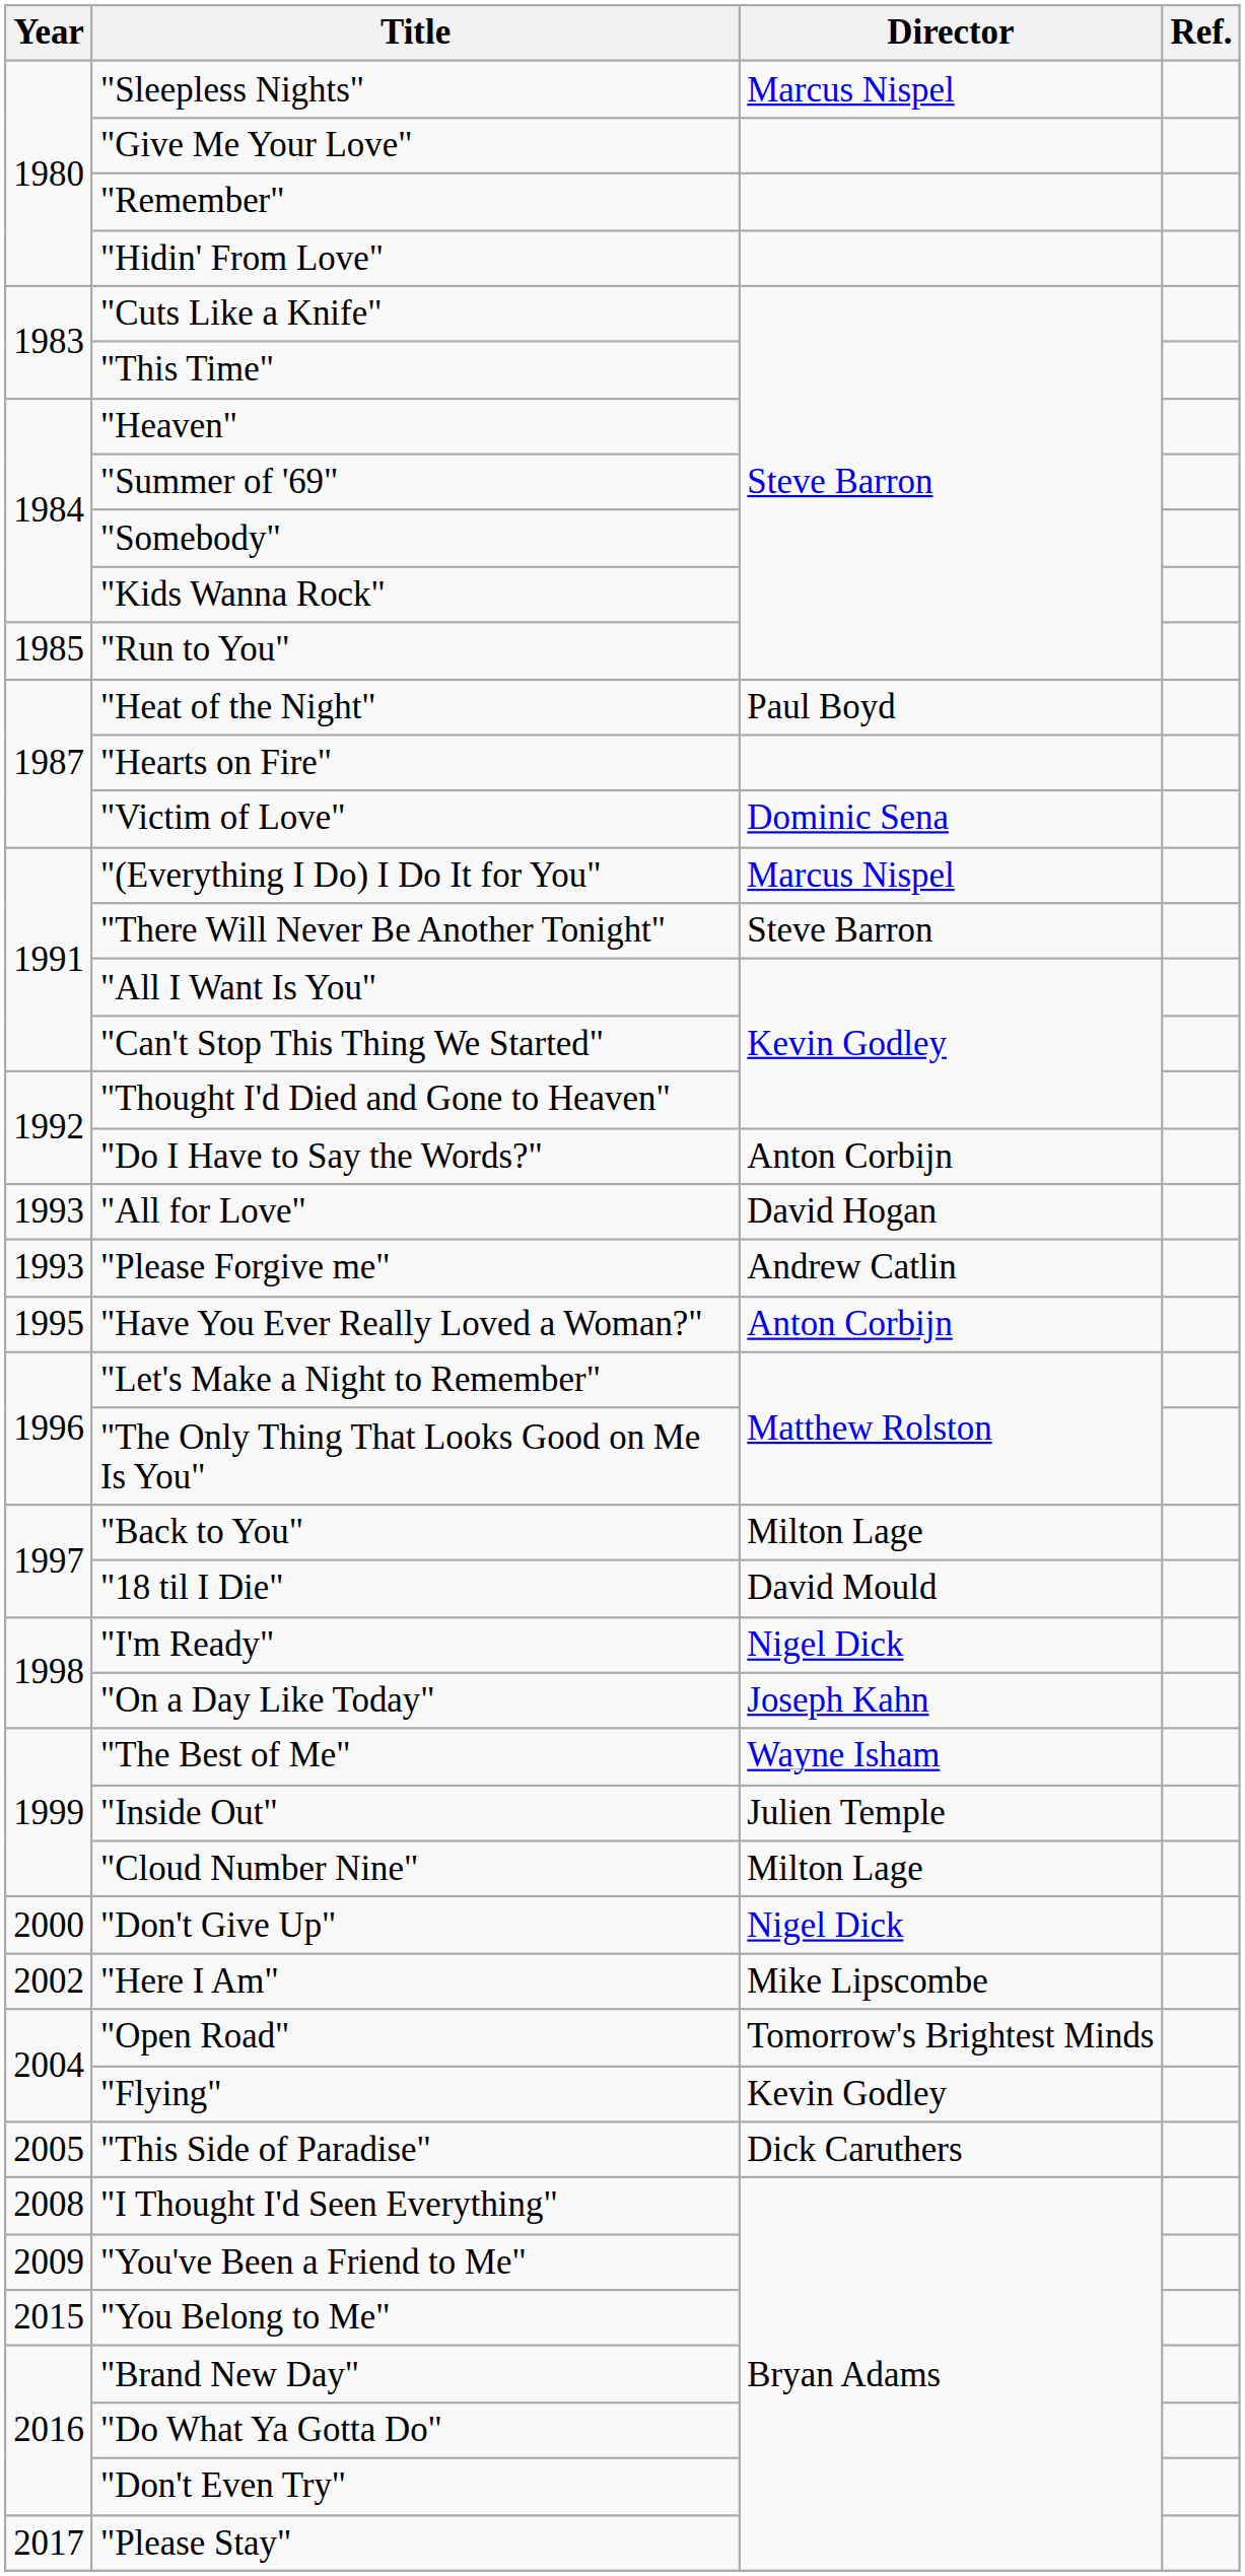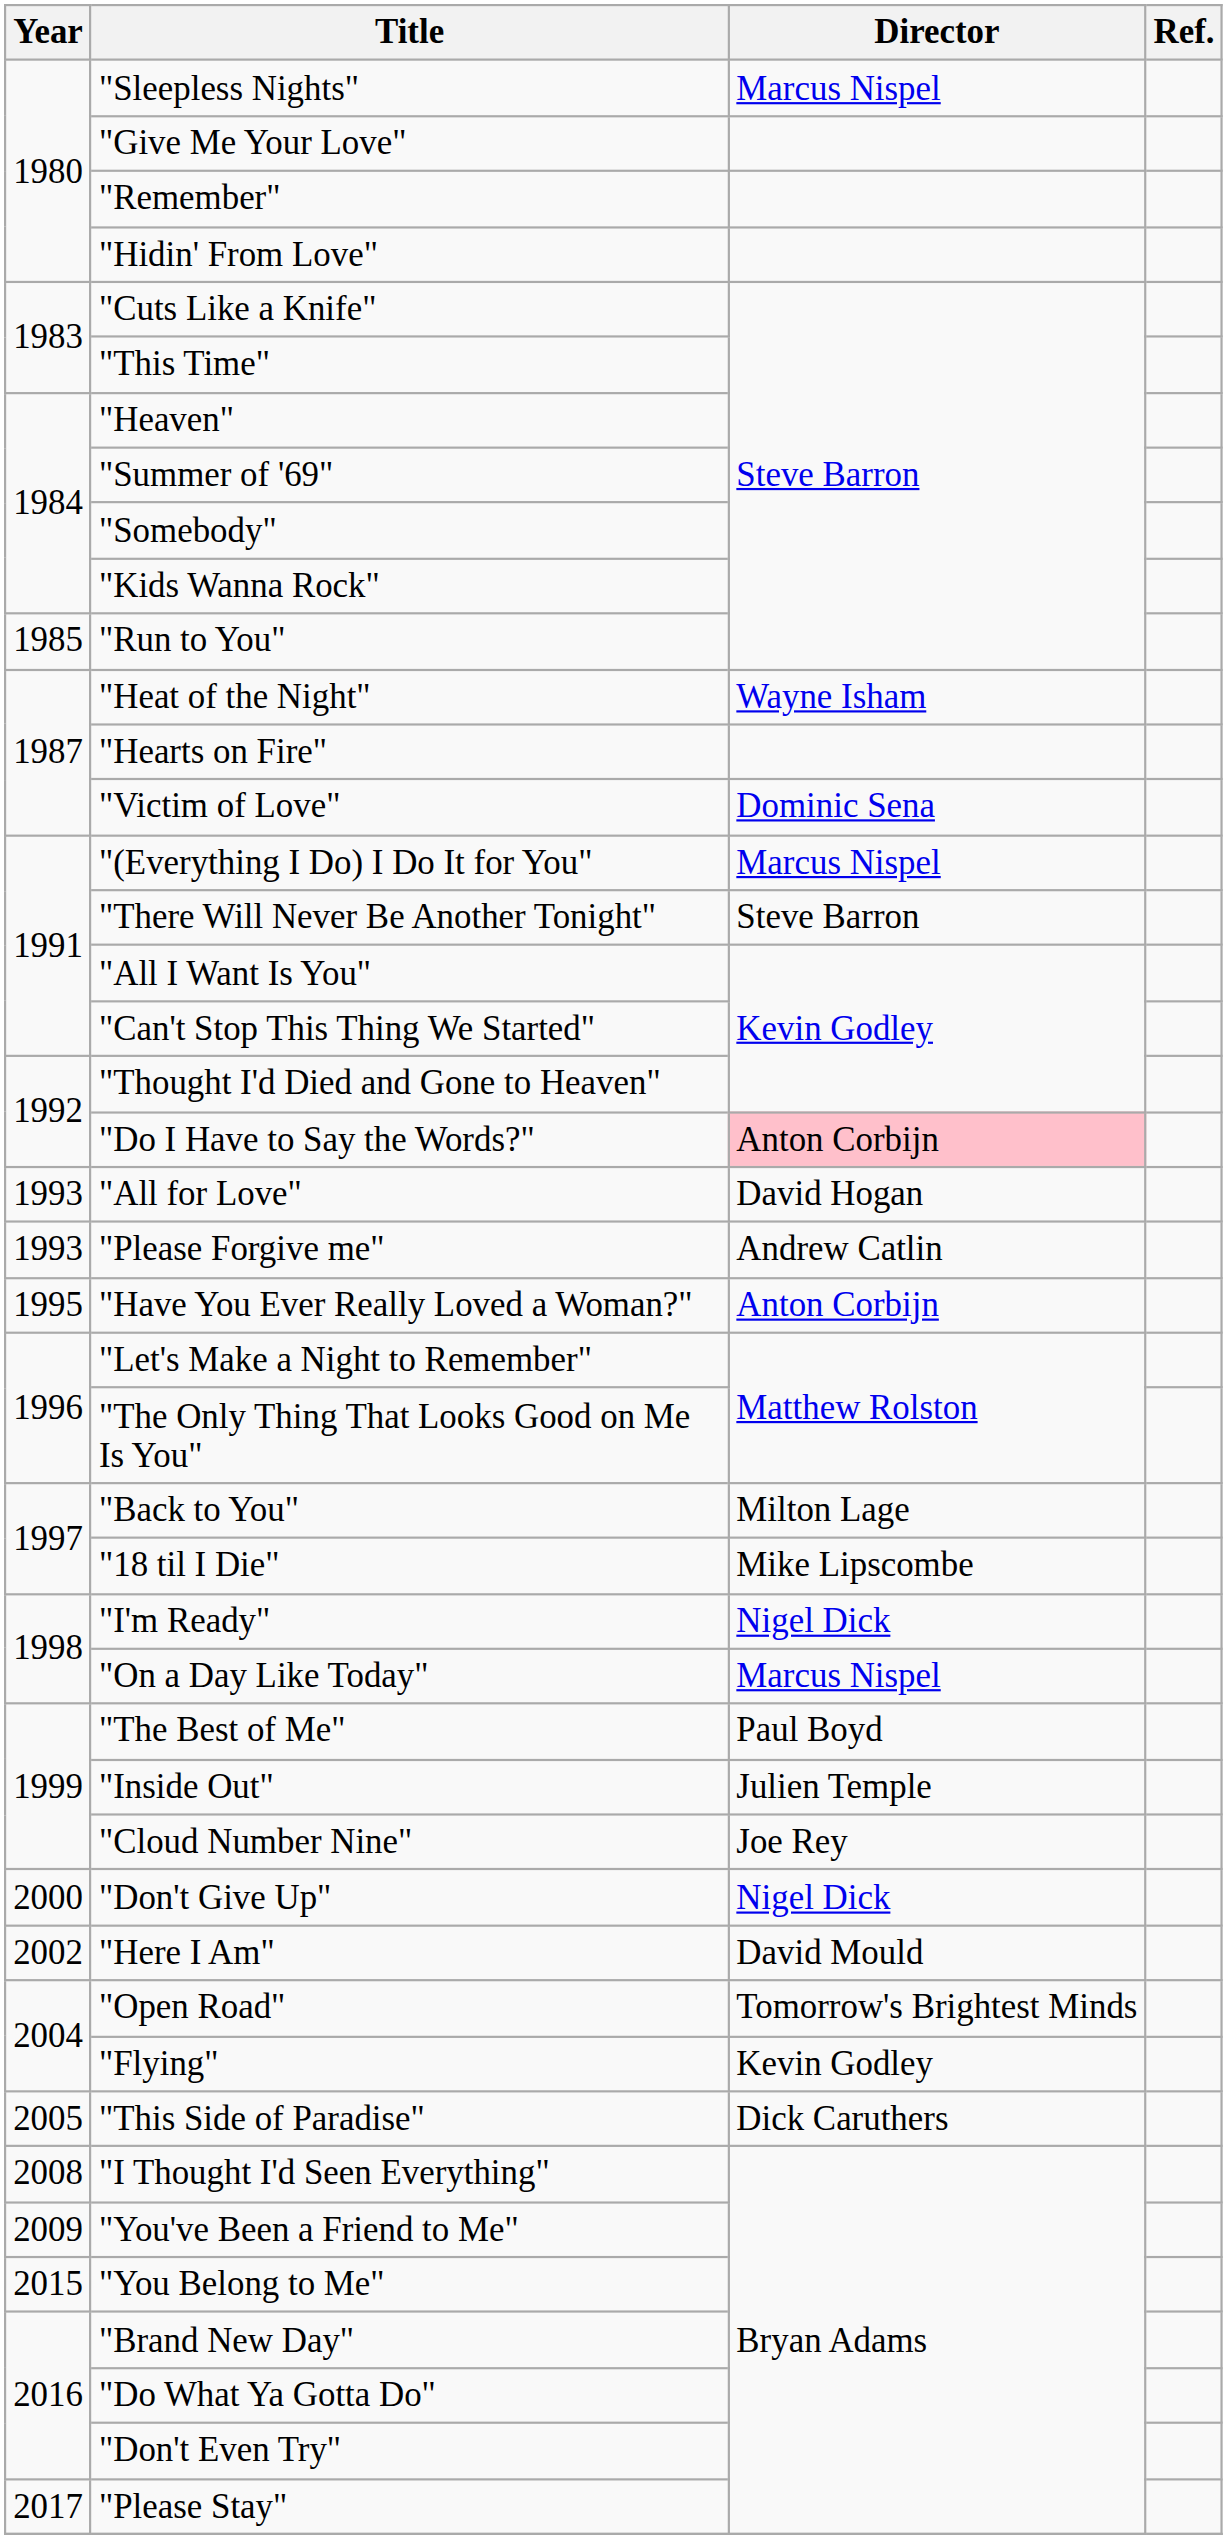 <table class="wikitable">
 <tr>
 <th>Year</th>
 <th width="285">Title</th>
 <th>Director</th>
 <th>Ref.</th>
 </tr>
 <tr>
 <td rowspan="4">1980</td>
 <td>"Sleepless Nights"</td>
 <td rowspan="1"><a href='#'>Marcus Nispel</a></td>
 <td></td>
 </tr>
 <tr>
 <td>"Give Me Your Love"</td>
 <td></td>
 <td></td>
 </tr>
 <tr>
 <td>"Remember"</td>
 <td></td>
 <td></td>
 </tr>
 <tr>
 <td>"Hidin' From Love"</td>
 <td></td>
 <td></td>
 </tr>
 <tr>
 <td rowspan="2">1983</td>
 <td>"Cuts Like a Knife"</td>
 <td rowspan="7"><a href='#'>Steve Barron</a></td>
 <td></td>
 </tr>
 <tr>
 <td>"This Time"</td>
 <td></td>
 </tr>
 <tr>
 <td rowspan="4">1984</td>
 <td>"Heaven"</td>
 <td></td>
 </tr>
 <tr>
 <td>"Summer of '69"</td>
 <td></td>
 </tr>
 <tr>
 <td>"Somebody"</td>
 <td></td>
 </tr>
 <tr>
 <td>"Kids Wanna Rock"</td>
 <td></td>
 </tr>
 <tr>
 <td rowspan="1">1985</td>
 <td>"Run to You"</td>
 <td></td>
 </tr>
 <tr>
 <td rowspan="3">1987</td>
 <td>"Heat of the Night"</td>
-<td>Paul Boyd</td>
+<td><a href='#'>Wayne Isham</a></td>
 <td></td>
 </tr>
 <tr>
 <td>"Hearts on Fire"</td>
 <td></td>
 <td></td>
 </tr>
 <tr>
 <td>"Victim of Love"</td>
 <td><a href='#'>Dominic Sena</a></td>
 <td></td>
 </tr>
 <tr>
 <td rowspan="4">1991</td>
 <td>"(Everything I Do) I Do It for You"</td>
 <td rowspan="1"><a href='#'>Marcus Nispel</a></td>
 <td></td>
 </tr>
 <tr>
 <td>"There Will Never Be Another Tonight"</td>
 <td>Steve Barron</td>
 <td></td>
 </tr>
 <tr>
 <td>"All I Want Is You"</td>
 <td rowspan="3"><a href='#'>Kevin Godley</a></td>
 <td></td>
 </tr>
 <tr>
 <td>"Can't Stop This Thing We Started"</td>
 <td></td>
 </tr>
 <tr>
 <td rowspan="2">1992</td>
 <td>"Thought I'd Died and Gone to Heaven"</td>
 <td></td>
 </tr>
 <tr>
 <td>"Do I Have to Say the Words?"</td>
-<td>Anton Corbijn</td>
+<td style="background: pink;">Anton Corbijn</td>
 <td></td>
 </tr>
 <tr>
 <td rowspan="1">1993</td>
 <td>"All for Love"</td>
 <td>David Hogan</td>
 <td></td>
 </tr>
 <tr>
 <td rowspan="1">1993</td>
 <td>"Please Forgive me"</td>
 <td>Andrew Catlin</td>
 <td></td>
 </tr>
 <tr>
 <td rowspan="1">1995</td>
 <td>"Have You Ever Really Loved a Woman?"</td>
 <td><a href='#'>Anton Corbijn</a></td>
 <td></td>
 </tr>
 <tr>
 <td rowspan="2">1996</td>
 <td>"Let's Make a Night to Remember"</td>
 <td rowspan="2"><a href='#'>Matthew Rolston</a></td>
 <td></td>
 </tr>
 <tr>
 <td>"The Only Thing That Looks Good on Me Is You"</td>
 <td></td>
 </tr>
 <tr>
 <td rowspan="2">1997</td>
 <td>"Back to You"</td>
 <td>Milton Lage</td>
 <td></td>
 </tr>
 <tr>
 <td>"18 til I Die"</td>
-<td>David Mould</td>
+<td>Mike Lipscombe</td>
 <td></td>
 </tr>
 <tr>
 <td rowspan="2">1998</td>
 <td>"I'm Ready"</td>
 <td><a href='#'>Nigel Dick</a></td>
 <td></td>
 </tr>
 <tr>
 <td>"On a Day Like Today"</td>
-<td><a href='#'>Joseph Kahn</a></td>
+<td rowspan="1"><a href='#'>Marcus Nispel</a></td>
 <td></td>
 </tr>
 <tr>
 <td rowspan="3">1999</td>
 <td>"The Best of Me"</td>
-<td><a href='#'>Wayne Isham</a></td>
+<td>Paul Boyd</td>
 <td></td>
 </tr>
 <tr>
 <td>"Inside Out"</td>
 <td>Julien Temple</td>
 <td></td>
 </tr>
 <tr>
 <td>"Cloud Number Nine"</td>
-<td>Milton Lage</td>
+<td>Joe Rey</td>
 <td></td>
 </tr>
 <tr>
 <td>2000</td>
 <td>"Don't Give Up"</td>
 <td><a href='#'>Nigel Dick</a></td>
 <td></td>
 </tr>
 <tr>
 <td rowspan="1">2002</td>
 <td>"Here I Am"</td>
-<td>Mike Lipscombe</td>
+<td>David Mould</td>
 <td></td>
 </tr>
 <tr>
 <td rowspan="2">2004</td>
 <td>"Open Road"</td>
 <td>Tomorrow's Brightest Minds</td>
 <td></td>
 </tr>
 <tr>
 <td>"Flying"</td>
 <td>Kevin Godley</td>
 <td></td>
 </tr>
 <tr>
 <td rowspan="1">2005</td>
 <td>"This Side of Paradise"</td>
 <td>Dick Caruthers</td>
 <td></td>
 </tr>
 <tr>
 <td rowspan="1">2008</td>
 <td>"I Thought I'd Seen Everything"</td>
 <td rowspan="7">Bryan Adams</td>
 <td></td>
 </tr>
 <tr>
 <td rowspan="1">2009</td>
 <td>"You've Been a Friend to Me"</td>
 <td></td>
 </tr>
 <tr>
 <td rowspan="1">2015</td>
 <td>"You Belong to Me"</td>
 <td></td>
 </tr>
 <tr>
 <td rowspan="3">2016</td>
 <td>"Brand New Day"</td>
 </tr>
 <tr>
 <td>"Do What Ya Gotta Do"</td>
 <td></td>
 </tr>
 <tr>
 <td>"Don't Even Try"</td>
 </tr>
 <tr>
 <td rowspan="1">2017</td>
 <td>"Please Stay"</td>
 <td></td>
 </tr>
 <tr>
 </tr>
 </table>
